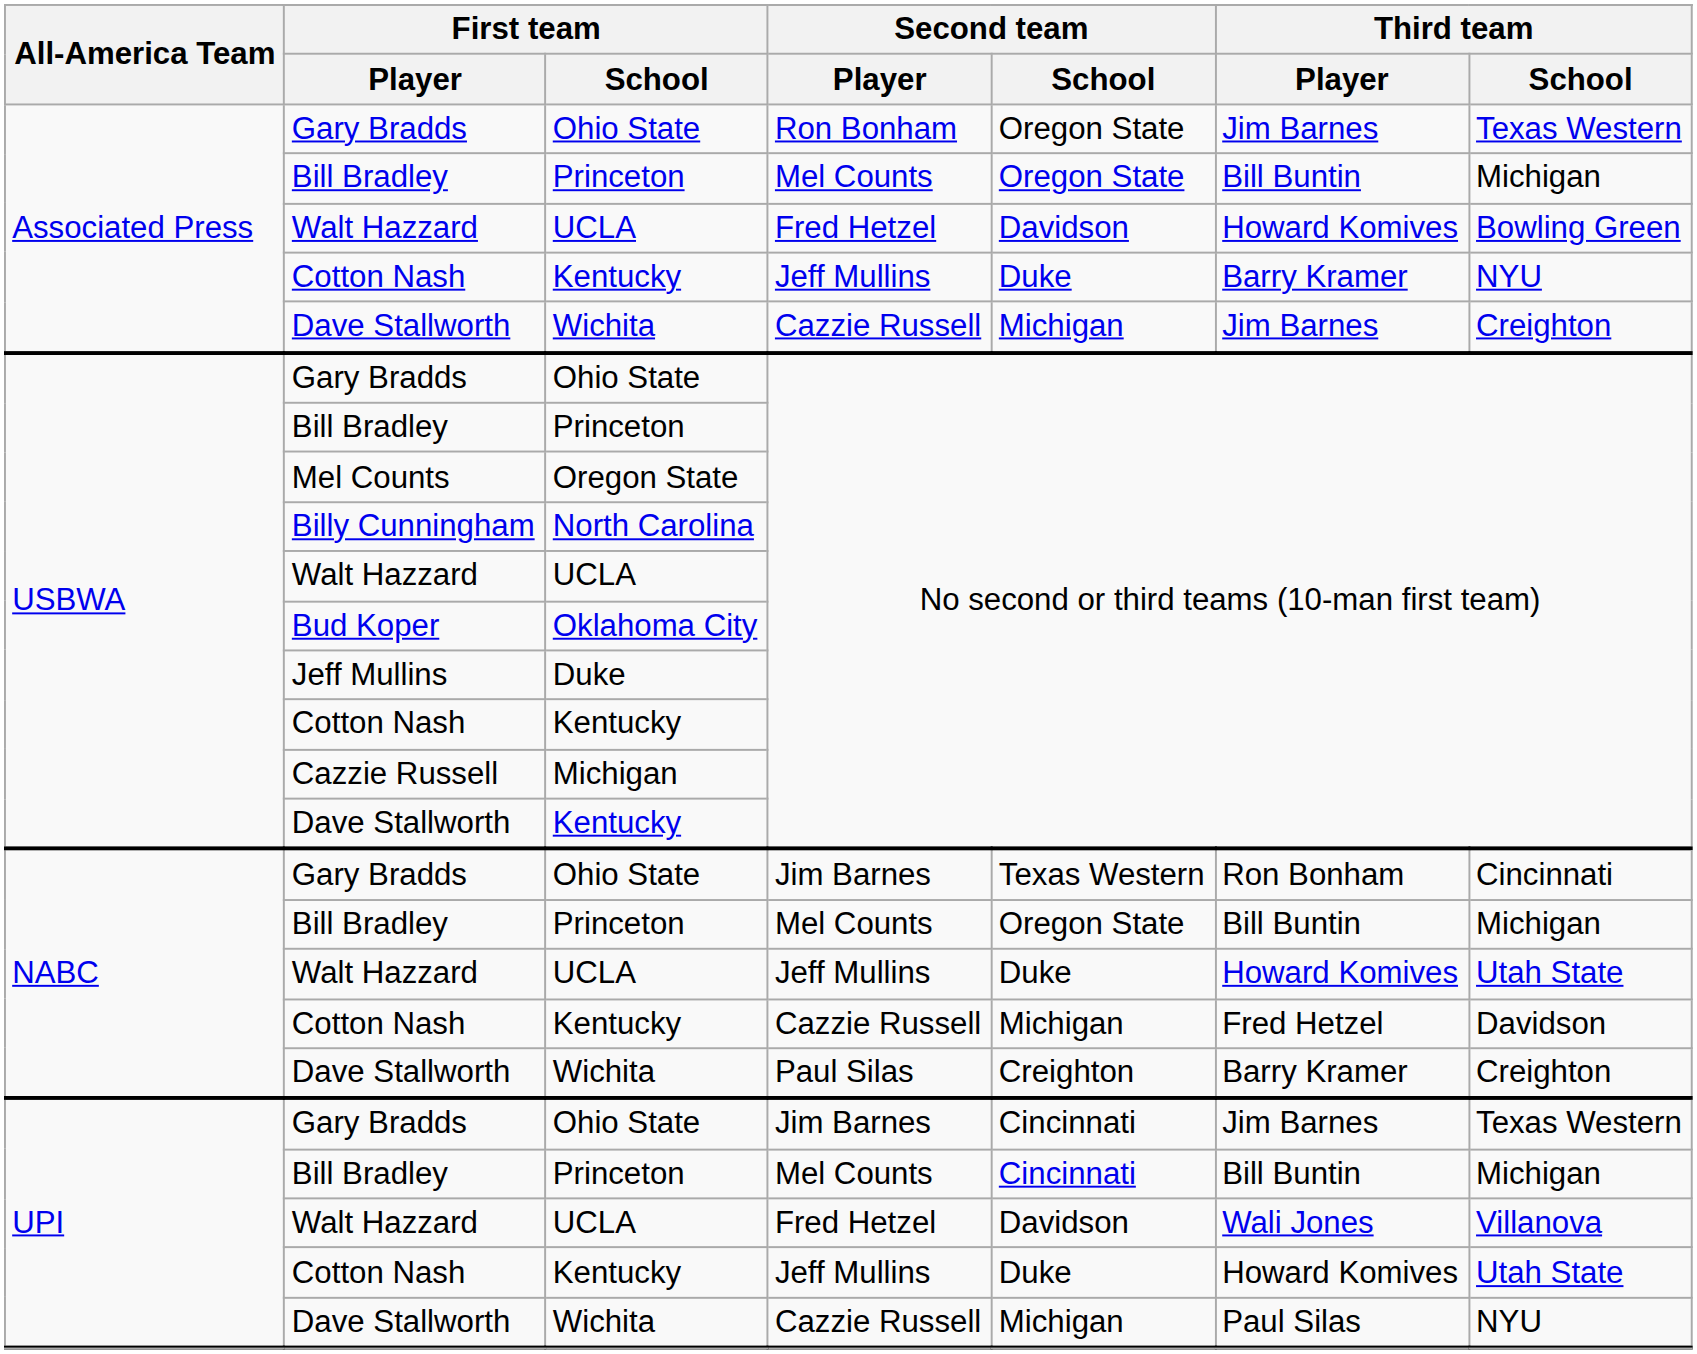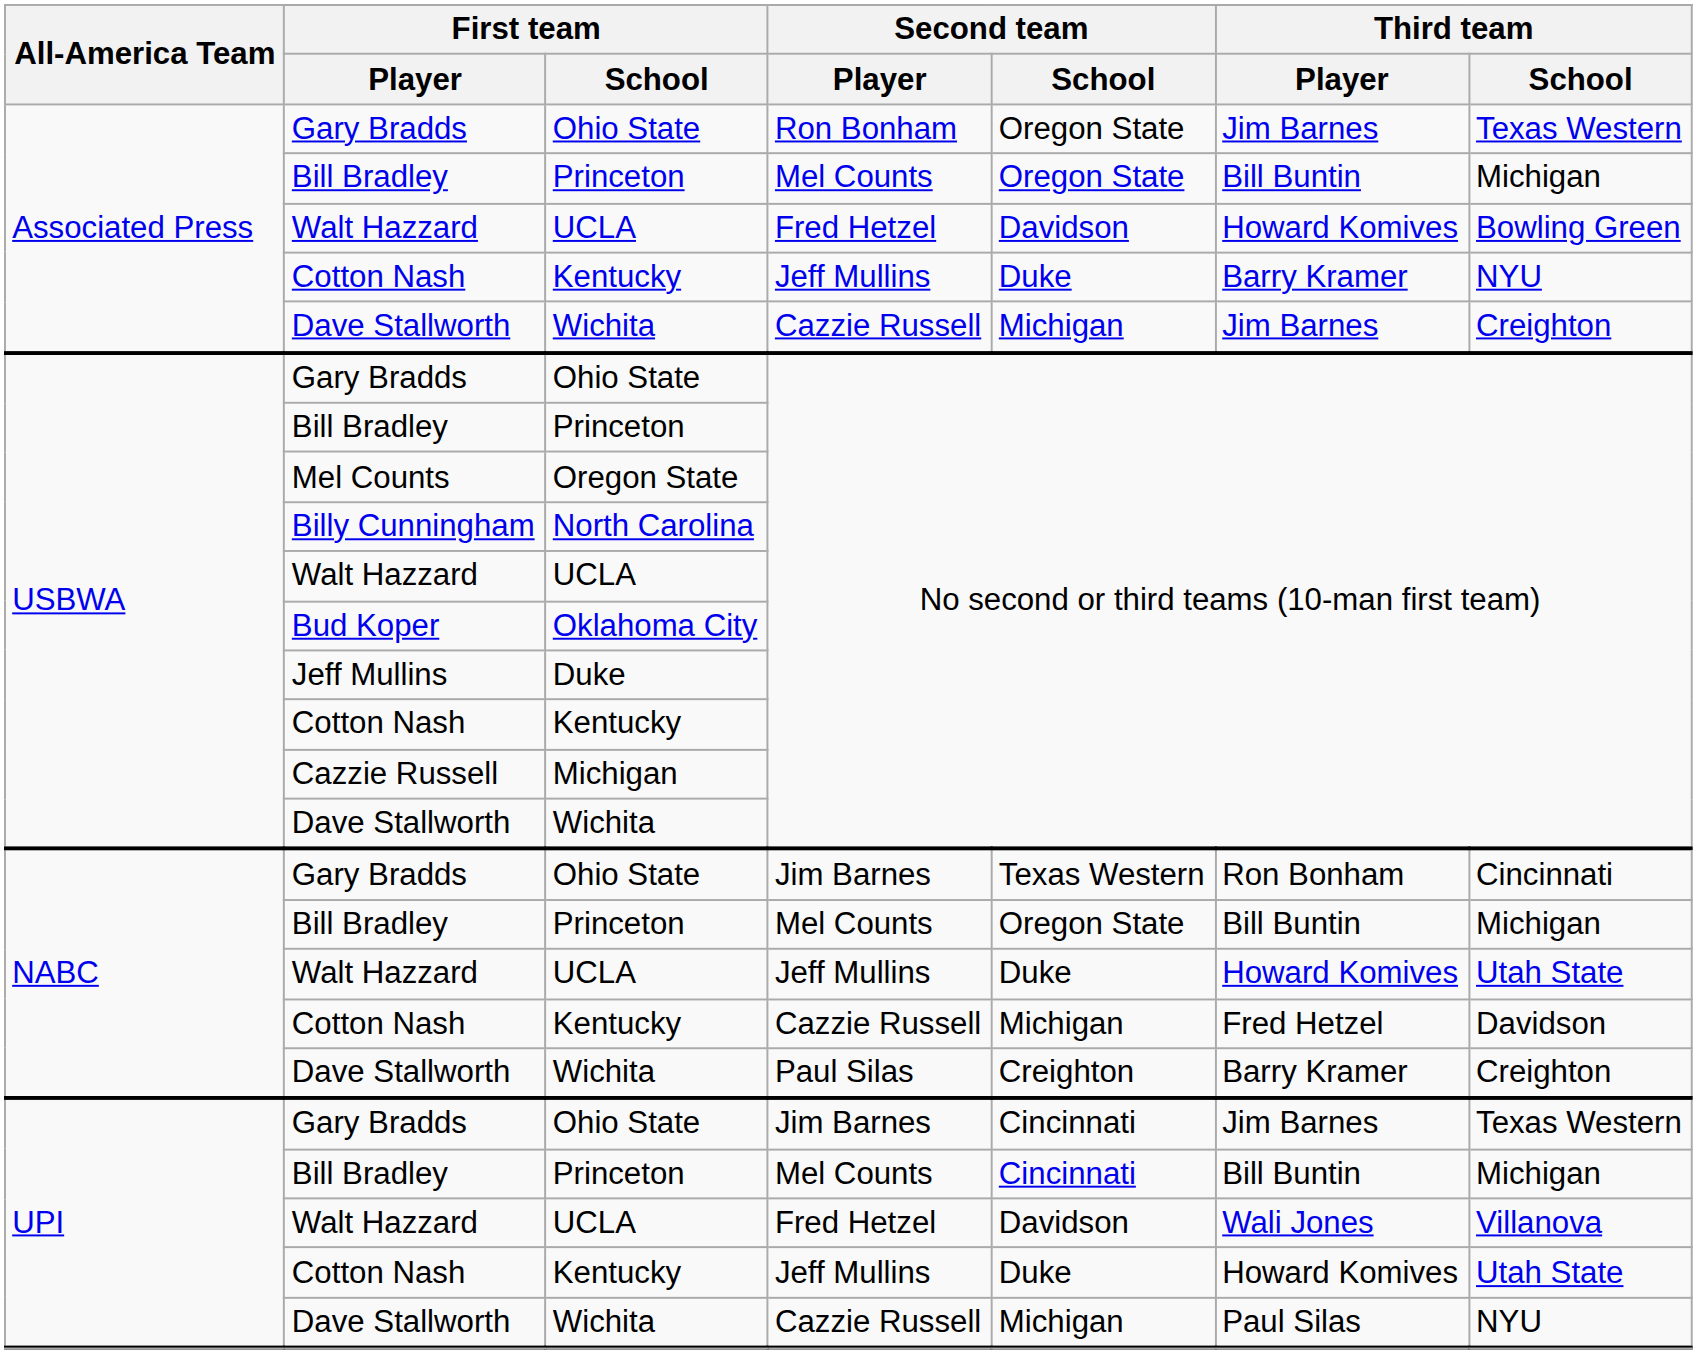 <table class="wikitable" style="width:98%;">
 <tr>
 <th rowspan=3>All-America Team</th>
 </tr>
 <tr>
 <th colspan=2>First team</th>
 <th colspan=2>Second team</th>
 <th colspan=2>Third team</th>
 </tr>
 <tr>
 <th>Player</th>
 <th>School</th>
 <th>Player</th>
 <th>School</th>
 <th>Player</th>
 <th>School</th>
 </tr>
 <tr>
 <td rowspan=5><a href='#'>Associated Press</a></td>
 <td><a href='#'>Gary Bradds</a></td>
 <td><a href='#'>Ohio State</a></td>
 <td><a href='#'>Ron Bonham</a></td>
 <td>Oregon State</td>
 <td><a href='#'>Jim Barnes</a></td>
 <td><a href='#'>Texas Western</a></td>
 </tr>
 <tr>
 <td><a href='#'>Bill Bradley</a></td>
 <td><a href='#'>Princeton</a></td>
 <td><a href='#'>Mel Counts</a></td>
 <td><a href='#'>Oregon State</a></td>
 <td><a href='#'>Bill Buntin</a></td>
 <td>Michigan</td>
 </tr>
 <tr>
 <td><a href='#'>Walt Hazzard</a></td>
 <td><a href='#'>UCLA</a></td>
 <td><a href='#'>Fred Hetzel</a></td>
 <td><a href='#'>Davidson</a></td>
 <td><a href='#'>Howard Komives</a></td>
 <td><a href='#'>Bowling Green</a></td>
 </tr>
 <tr>
 <td><a href='#'>Cotton Nash</a></td>
 <td><a href='#'>Kentucky</a></td>
 <td><a href='#'>Jeff Mullins</a></td>
 <td><a href='#'>Duke</a></td>
 <td><a href='#'>Barry Kramer</a></td>
 <td><a href='#'>NYU</a></td>
 </tr>
 <tr>
 <td><a href='#'>Dave Stallworth</a></td>
 <td><a href='#'>Wichita</a></td>
 <td><a href='#'>Cazzie Russell</a></td>
 <td><a href='#'>Michigan</a></td>
 <td><a href='#'>Jim Barnes</a></td>
 <td><a href='#'>Creighton</a></td>
 </tr>
 <tr style = "border-top:2px solid black;">
 <td rowspan=10><a href='#'>USBWA</a></td>
 <td>Gary Bradds</td>
 <td>Ohio State</td>
 <td rowspan=10 colspan=6 align=center>No second or third teams (10-man first team)</td>
 </tr>
 <tr>
 <td>Bill Bradley</td>
 <td>Princeton</td>
 </tr>
 <tr>
 <td>Mel Counts</td>
 <td>Oregon State</td>
 </tr>
 <tr>
 <td><a href='#'>Billy Cunningham</a></td>
 <td><a href='#'>North Carolina</a></td>
 </tr>
 <tr>
 <td>Walt Hazzard</td>
 <td>UCLA</td>
 </tr>
 <tr>
 <td><a href='#'>Bud Koper</a></td>
 <td><a href='#'>Oklahoma City</a></td>
 </tr>
 <tr>
 <td>Jeff Mullins</td>
 <td>Duke</td>
 </tr>
 <tr>
 <td>Cotton Nash</td>
 <td>Kentucky</td>
 </tr>
 <tr>
 <td>Cazzie Russell</td>
 <td>Michigan</td>
 </tr>
 <tr>
 <td>Dave Stallworth</td>
-<td><a href='#'>Kentucky</a></td>
+<td>Wichita</td>
 </tr>
 <tr style = "border-top:2px solid black;">
 <td rowspan=5><a href='#'>NABC</a></td>
 <td>Gary Bradds</td>
 <td>Ohio State</td>
 <td>Jim Barnes</td>
 <td>Texas Western</td>
 <td>Ron Bonham</td>
 <td>Cincinnati</td>
 </tr>
 <tr>
 <td>Bill Bradley</td>
 <td>Princeton</td>
 <td>Mel Counts</td>
 <td>Oregon State</td>
 <td>Bill Buntin</td>
 <td>Michigan</td>
 </tr>
 <tr>
 <td>Walt Hazzard</td>
 <td>UCLA</td>
 <td>Jeff Mullins</td>
 <td>Duke</td>
 <td><a href='#'>Howard Komives</a></td>
 <td><a href='#'>Utah State</a></td>
 </tr>
 <tr>
 <td>Cotton Nash</td>
 <td>Kentucky</td>
 <td>Cazzie Russell</td>
 <td>Michigan</td>
 <td>Fred Hetzel</td>
 <td>Davidson</td>
 </tr>
 <tr>
 <td>Dave Stallworth</td>
 <td>Wichita</td>
 <td>Paul Silas</td>
 <td>Creighton</td>
 <td>Barry Kramer</td>
 <td>Creighton</td>
 </tr>
 <tr style = "border-top:2px solid black;">
 <td rowspan=5><a href='#'>UPI</a></td>
 <td>Gary Bradds</td>
 <td>Ohio State</td>
 <td>Jim Barnes</td>
 <td>Cincinnati</td>
 <td>Jim Barnes</td>
 <td>Texas Western</td>
 </tr>
 <tr>
 <td>Bill Bradley</td>
 <td>Princeton</td>
 <td>Mel Counts</td>
 <td><a href='#'>Cincinnati</a></td>
 <td>Bill Buntin</td>
 <td>Michigan</td>
 </tr>
 <tr>
 <td>Walt Hazzard</td>
 <td>UCLA</td>
 <td>Fred Hetzel</td>
 <td>Davidson</td>
 <td><a href='#'>Wali Jones</a></td>
 <td><a href='#'>Villanova</a></td>
 </tr>
 <tr>
 <td>Cotton Nash</td>
 <td>Kentucky</td>
 <td>Jeff Mullins</td>
 <td>Duke</td>
 <td>Howard Komives</td>
 <td><a href='#'>Utah State</a></td>
 </tr>
 <tr>
 <td>Dave Stallworth</td>
 <td>Wichita</td>
 <td>Cazzie Russell</td>
 <td>Michigan</td>
 <td>Paul Silas</td>
 <td>NYU</td>
 </tr>
 <tr style = "border-top:2px solid black;">
 </tr>
 </table>
